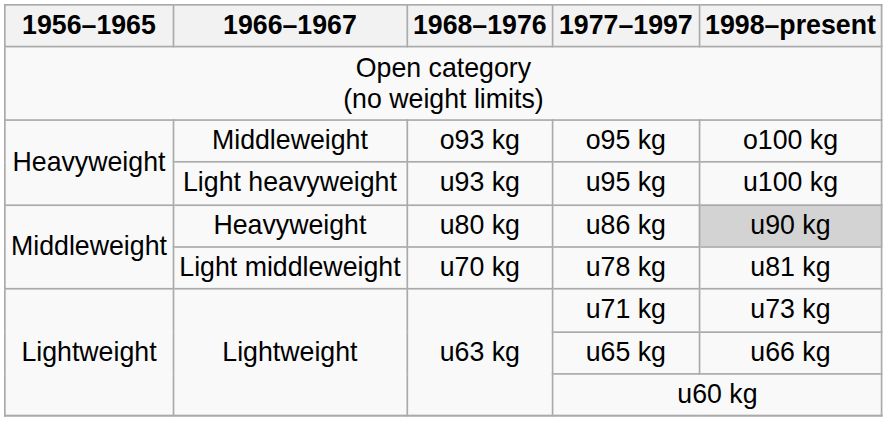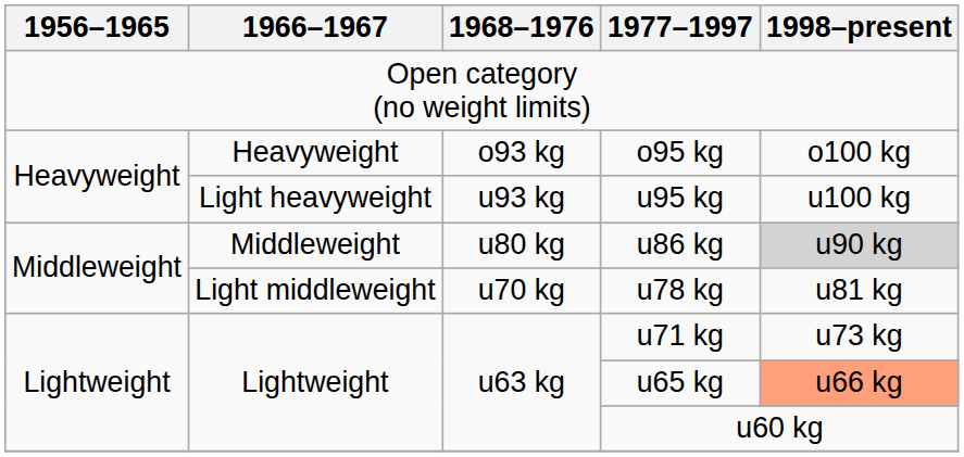 <table class="wikitable"  style="text-align:center">
 <tr>
 <th>1956–1965</th>
 <th>1966–1967</th>
 <th>1968–1976</th>
 <th>1977–1997</th>
 <th>1998–present</th>
 </tr>
 <tr>
 <td colspan=5>Open category<br>(no weight limits)</td>
 </tr>
 <tr>
 <td rowspan=2>Heavyweight</td>
-<td>Middleweight</td>
+<td>Heavyweight</td>
 <td>o93 kg</td>
 <td>o95 kg</td>
 <td>o100 kg</td>
 </tr>
 <tr>
 <td>Light heavyweight</td>
 <td>u93 kg</td>
 <td>u95 kg</td>
 <td>u100 kg</td>
 </tr>
 <tr>
 <td rowspan=2>Middleweight</td>
-<td>Heavyweight</td>
+<td>Middleweight</td>
 <td>u80 kg</td>
 <td>u86 kg</td>
 <td style="background: lightgrey;">u90 kg</td>
 </tr>
 <tr>
 <td>Light middleweight</td>
 <td>u70 kg</td>
 <td>u78 kg</td>
 <td>u81 kg</td>
 </tr>
 <tr>
 <td rowspan=3>Lightweight</td>
 <td rowspan=3>Lightweight</td>
 <td rowspan=3>u63 kg</td>
 <td>u71 kg</td>
 <td>u73 kg</td>
 </tr>
 <tr>
 <td>u65 kg</td>
-<td>u66 kg</td>
+<td style="background: lightsalmon;">u66 kg</td>
 </tr>
 <tr>
 <td colspan=2>u60 kg</td>
 </tr>
 <tr>
 </tr>
 </table>
